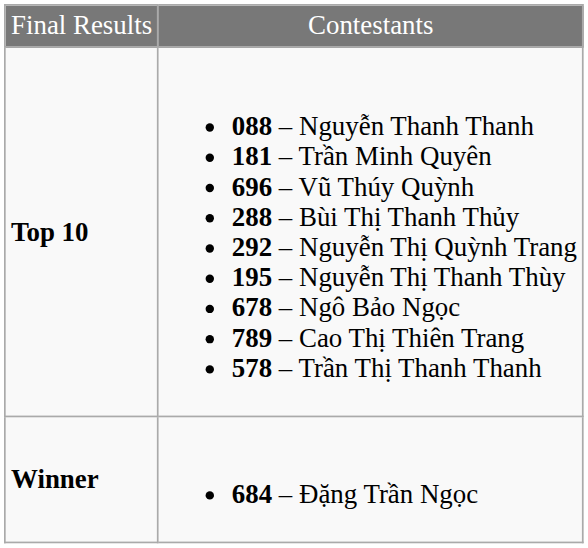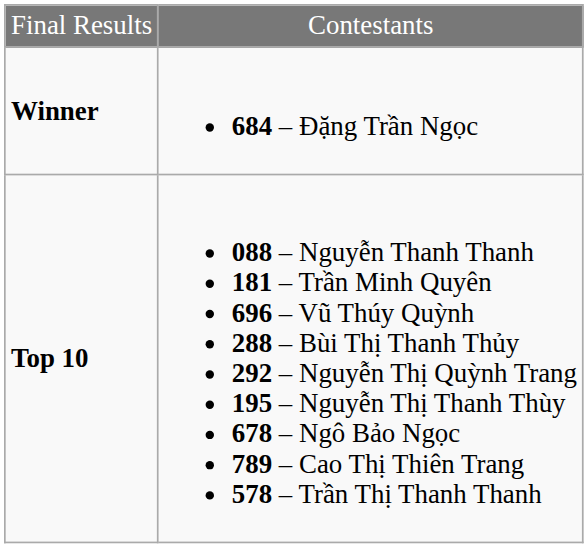 <table class="wikitable">
 <tr bgcolor="#787878" style="color:#FFFFFF" align="center">
 <td>Final Results</td>
 <td>Contestants</td>
 </tr>
 <tr>
+<td><strong>Winner</strong></td>
+<td><br><ul><li><strong>684</strong> – Đặng Trần Ngọc</li></ul></td>
+</tr>
+<tr>
 <td><strong>Top 10</strong></td>
 <td><br><ul><li><strong>088</strong> – Nguyễn Thanh Thanh</li><li><strong>181</strong> – Trần Minh Quyên</li><li><strong>696</strong> – Vũ Thúy Quỳnh</li><li><strong>288</strong> – Bùi Thị Thanh Thủy</li><li><strong>292</strong> – Nguyễn Thị Quỳnh Trang</li><li><strong>195</strong> – Nguyễn Thị Thanh Thùy</li><li><strong>678</strong> – Ngô Bảo Ngọc</li><li><strong>789</strong> – Cao Thị Thiên Trang</li><li><strong>578</strong> – Trần Thị Thanh Thanh</li></ul></td>
 </tr>
-<tr>
-<td><strong>Winner</strong></td>
-<td><br><ul><li><strong>684</strong> – Đặng Trần Ngọc</li></ul></td>
-</tr>
 </table>
